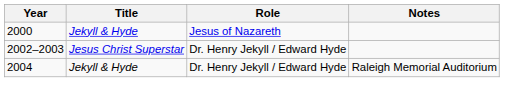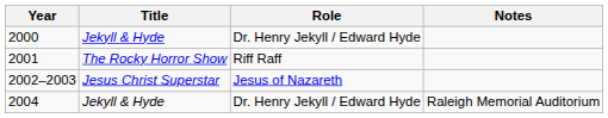 <table class="wikitable sortable">
 <tr>
 <th>Year</th>
 <th>Title</th>
 <th>Role</th>
 <th class="unsortable">Notes</th>
 </tr>
 <tr>
 <td>2000</td>
 <td><em><a href='#'>Jekyll & Hyde</a></em></td>
-<td><a href='#'>Jesus of Nazareth</a></td>
+<td>Dr. Henry Jekyll / Edward Hyde</td>
+<td></td>
+</tr>
+<tr>
+<td>2001</td>
+<td data-sort-value="Rocky Horror Show, The"><em><a href='#'>The Rocky Horror Show</a></em></td>
+<td>Riff Raff</td>
 <td></td>
 </tr>
 <tr>
 <td>2002–2003</td>
 <td><em><a href='#'>Jesus Christ Superstar</a></em></td>
-<td>Dr. Henry Jekyll / Edward Hyde</td>
+<td><a href='#'>Jesus of Nazareth</a></td>
 <td></td>
 </tr>
 <tr>
 <td>2004</td>
 <td><em>Jekyll & Hyde</em></td>
 <td>Dr. Henry Jekyll / Edward Hyde</td>
 <td>Raleigh Memorial Auditorium</td>
 </tr>
 </table>
